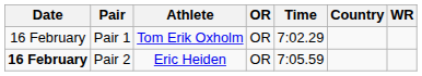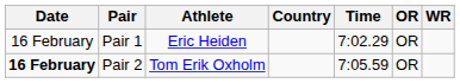 <table class="wikitable" style="text-align:center">
 <tr>
 <th>Date</th>
 <th>Pair</th>
 <th>Athlete</th>
+<th>Country</th>
+<th>Time</th>
 <th>OR</th>
-<th>Time</th>
-<th>Country</th>
 <th>WR</th>
 </tr>
 <tr>
 <td>16 February</td>
 <td>Pair 1</td>
-<td><a href='#'>Tom Erik Oxholm</a></td>
+<td><a href='#'>Eric Heiden</a></td>
+<td></td>
+<td>7:02.29</td>
 <td>OR</td>
-<td>7:02.29</td>
-<td></td>
 <td></td>
 </tr>
 <tr>
 <td><strong>16 February</strong></td>
 <td>Pair 2</td>
-<td><a href='#'>Eric Heiden</a></td>
+<td><a href='#'>Tom Erik Oxholm</a></td>
+<td></td>
+<td>7:05.59</td>
 <td>OR</td>
-<td>7:05.59</td>
-<td></td>
 <td></td>
 </tr>
 </table>
